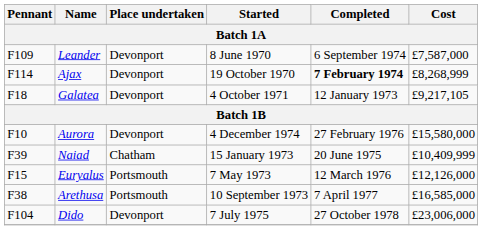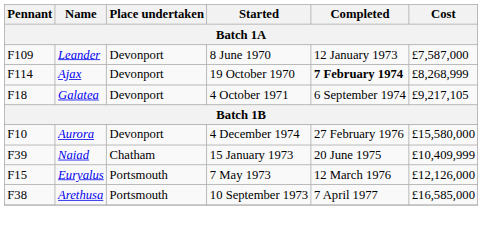 <table class="wikitable">
 <tr valign=top>
 <th>Pennant</th>
 <th>Name</th>
 <th>Place undertaken</th>
 <th>Started</th>
 <th>Completed</th>
 <th>Cost</th>
 </tr>
 <tr valign=top>
 <th align=center bgcolor=#E0E0E0 colspan=6>Batch 1A</th>
 </tr>
 <tr valign=top>
 <td>F109</td>
 <td><a href='#'><em>Leander</em></a></td>
 <td>Devonport </td>
 <td>8 June 1970 </td>
-<td>6 September 1974 </td>
+<td>12 January 1973 </td>
 <td>£7,587,000 </td>
 </tr>
 <tr valign=top>
 <td>F114</td>
 <td><a href='#'><em>Ajax</em></a></td>
 <td>Devonport </td>
 <td>19 October 1970 </td>
 <td><strong>7 February 1974 </strong></td>
 <td>£8,268,999 </td>
 </tr>
 <tr valign=top>
 <td>F18</td>
 <td><a href='#'><em>Galatea</em></a></td>
 <td>Devonport </td>
 <td>4 October 1971  </td>
-<td>12 January 1973 </td>
+<td>6 September 1974 </td>
 <td>£9,217,105 </td>
 </tr>
 <tr valign=top>
 <th align=center bgcolor=#E0E0E0 colspan=6>Batch 1B</th>
 </tr>
 <tr valign=top>
 <td>F10</td>
 <td><a href='#'><em>Aurora</em></a></td>
 <td>Devonport </td>
 <td>4 December 1974 </td>
 <td>27 February 1976 </td>
 <td>£15,580,000 </td>
 </tr>
 <tr valign=top>
 <td>F39</td>
 <td><a href='#'><em>Naiad</em></a></td>
 <td>Chatham </td>
 <td>15 January 1973 </td>
 <td>20 June 1975 </td>
 <td>£10,409,999 </td>
 </tr>
 <tr valign=top>
 <td>F15</td>
 <td><a href='#'><em>Euryalus</em></a></td>
 <td>Portsmouth </td>
 <td>7 May 1973 </td>
 <td>12 March 1976 </td>
 <td>£12,126,000 </td>
 </tr>
 <tr valign=top>
 <td>F38</td>
 <td><a href='#'><em>Arethusa</em></a></td>
 <td>Portsmouth </td>
 <td>10 September 1973 </td>
 <td>7 April 1977 </td>
 <td>£16,585,000 </td>
 </tr>
-<tr valign=top>
-<td>F104</td>
-<td><a href='#'><em>Dido</em></a></td>
-<td>Devonport </td>
-<td>7 July 1975 </td>
-<td>27 October 1978 </td>
-<td>£23,006,000 </td>
-</tr>
 <tr>
 </tr>
 </table>
